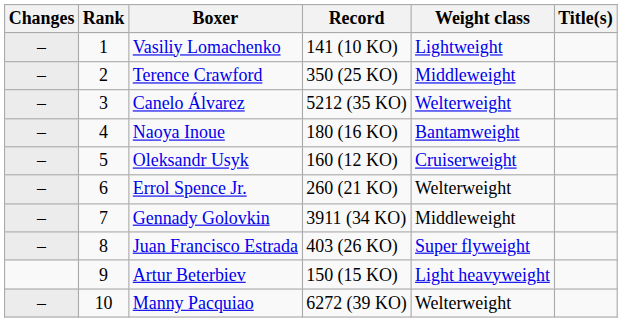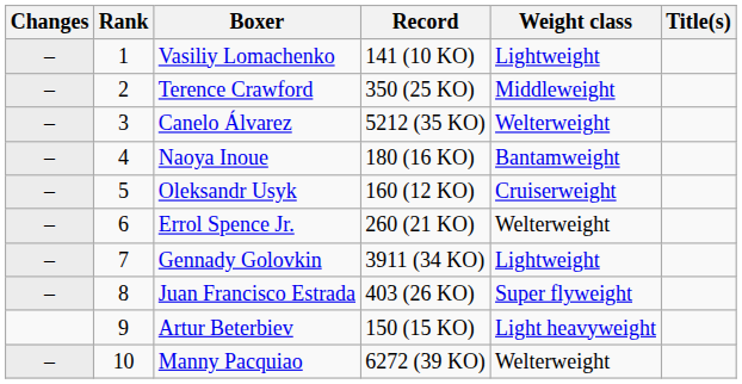 <table class="wikitable ">
 <tr>
 <th>Changes</th>
 <th>Rank</th>
 <th>Boxer</th>
 <th>Record</th>
 <th>Weight class</th>
 <th>Title(s)</th>
 </tr>
 <tr>
 <td align=center bgcolor=#ECECEC>–</td>
 <td align=center>1</td>
 <td><a href='#'>Vasiliy Lomachenko</a></td>
 <td>141 (10 KO)</td>
 <td><a href='#'>Lightweight</a></td>
 <td></td>
 </tr>
 <tr>
 <td align=center bgcolor=#ECECEC>–</td>
 <td align=center>2</td>
 <td><a href='#'>Terence Crawford</a></td>
 <td>350 (25 KO)</td>
 <td><a href='#'>Middleweight</a></td>
 <td></td>
 </tr>
 <tr>
 <td align=center bgcolor=#ECECEC>–</td>
 <td align=center>3</td>
 <td><a href='#'>Canelo Álvarez</a></td>
 <td>5212 (35 KO)</td>
 <td><a href='#'>Welterweight</a></td>
 <td></td>
 </tr>
 <tr>
 <td align=center bgcolor=#ECECEC>–</td>
 <td align=center>4</td>
 <td><a href='#'>Naoya Inoue</a></td>
 <td>180 (16 KO)</td>
 <td><a href='#'>Bantamweight</a></td>
 <td></td>
 </tr>
 <tr>
 <td align=center bgcolor=#ECECEC>–</td>
 <td align=center>5</td>
 <td><a href='#'>Oleksandr Usyk</a></td>
 <td>160 (12 KO)</td>
 <td><a href='#'>Cruiserweight</a></td>
 <td></td>
 </tr>
 <tr>
 <td align=center bgcolor=#ECECEC>–</td>
 <td align=center>6</td>
 <td><a href='#'>Errol Spence Jr.</a></td>
 <td>260 (21 KO)</td>
 <td>Welterweight</td>
 <td></td>
 </tr>
 <tr>
 <td align=center bgcolor=#ECECEC>–</td>
 <td align=center>7</td>
 <td><a href='#'>Gennady Golovkin</a></td>
 <td>3911 (34 KO)</td>
-<td>Middleweight</td>
+<td><a href='#'>Lightweight</a></td>
 <td></td>
 </tr>
 <tr>
 <td align=center bgcolor=#ECECEC>–</td>
 <td align=center>8</td>
 <td><a href='#'>Juan Francisco Estrada</a></td>
 <td>403 (26 KO)</td>
 <td><a href='#'>Super flyweight</a></td>
 <td></td>
 </tr>
 <tr>
 <td align=center></td>
 <td align=center>9</td>
 <td><a href='#'>Artur Beterbiev</a></td>
 <td>150 (15 KO)</td>
 <td><a href='#'>Light heavyweight</a></td>
 <td></td>
 </tr>
 <tr>
 <td align=center bgcolor=#ECECEC>–</td>
 <td align=center>10</td>
 <td><a href='#'>Manny Pacquiao</a></td>
 <td>6272 (39 KO)</td>
 <td>Welterweight</td>
 <td></td>
 </tr>
 </table>
